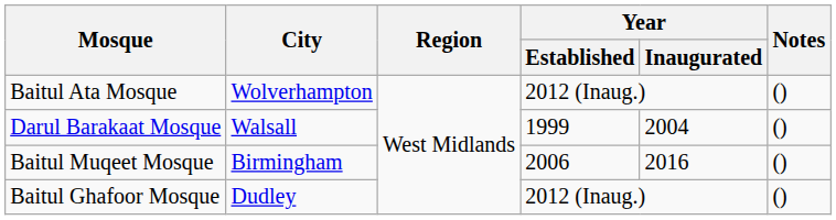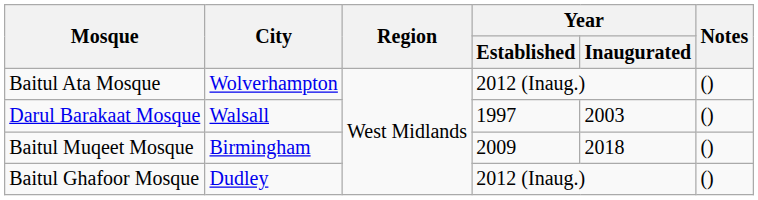 <table class="wikitable sortable">
 <tr>
 <th rowspan="2">Mosque</th>
 <th rowspan="2">City</th>
 <th rowspan="2">Region</th>
 <th colspan="2">Year</th>
 <th rowspan="2">Notes</th>
 </tr>
 <tr>
 <th>Established</th>
 <th>Inaugurated</th>
 </tr>
 <tr>
 <td>Baitul Ata Mosque</td>
 <td><a href='#'>Wolverhampton</a></td>
 <td rowspan="4">West Midlands</td>
 <td colspan="2">2012 (Inaug.)</td>
 <td>()</td>
 </tr>
 <tr>
 <td><a href='#'>Darul Barakaat Mosque</a></td>
 <td><a href='#'>Walsall</a></td>
-<td>1999</td>
-<td>2004</td>
+<td>1997</td>
+<td>2003</td>
 <td>()</td>
 </tr>
 <tr>
 <td>Baitul Muqeet Mosque</td>
 <td><a href='#'>Birmingham</a></td>
-<td>2006</td>
-<td>2016</td>
+<td>2009</td>
+<td>2018</td>
 <td>()</td>
 </tr>
 <tr>
 <td>Baitul Ghafoor Mosque</td>
 <td><a href='#'>Dudley</a></td>
 <td colspan="2">2012 (Inaug.)</td>
 <td>()</td>
 </tr>
 </table>
